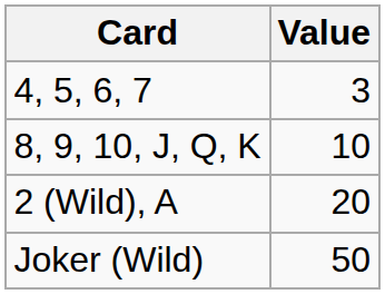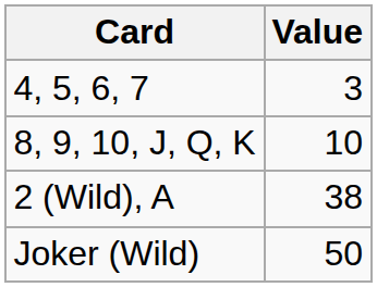 <table class=wikitable>
 <tr ---->
 <th>Card</th>
 <th align="right">Value</th>
 </tr>
 <tr ---->
 </tr>
 <tr ---->
 <td>4, 5, 6, 7</td>
 <td align="right">3</td>
 </tr>
 <tr ---->
 <td>8, 9, 10, J, Q, K</td>
 <td align="right">10</td>
 </tr>
 <tr ---->
 <td>2 (Wild), A</td>
-<td align="right">20</td>
+<td align="right">38</td>
 </tr>
 <tr ---->
 <td>Joker (Wild)</td>
 <td align="right">50</td>
 </tr>
 </table>
